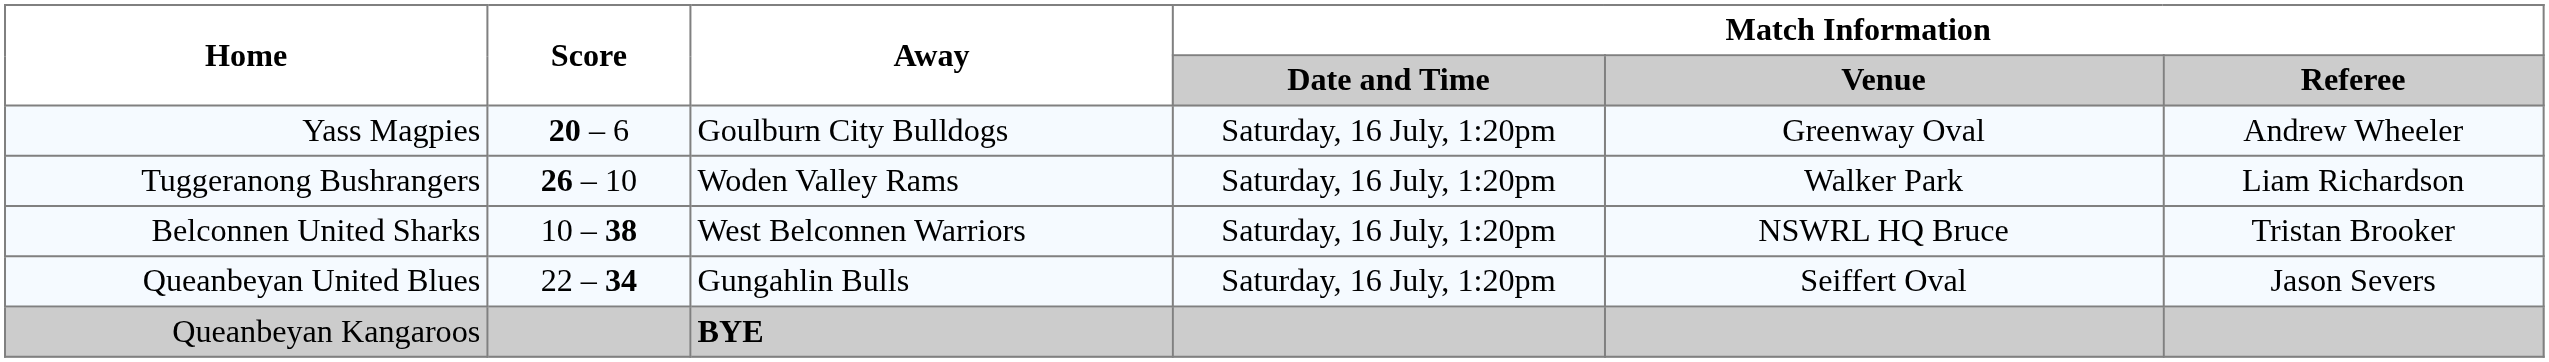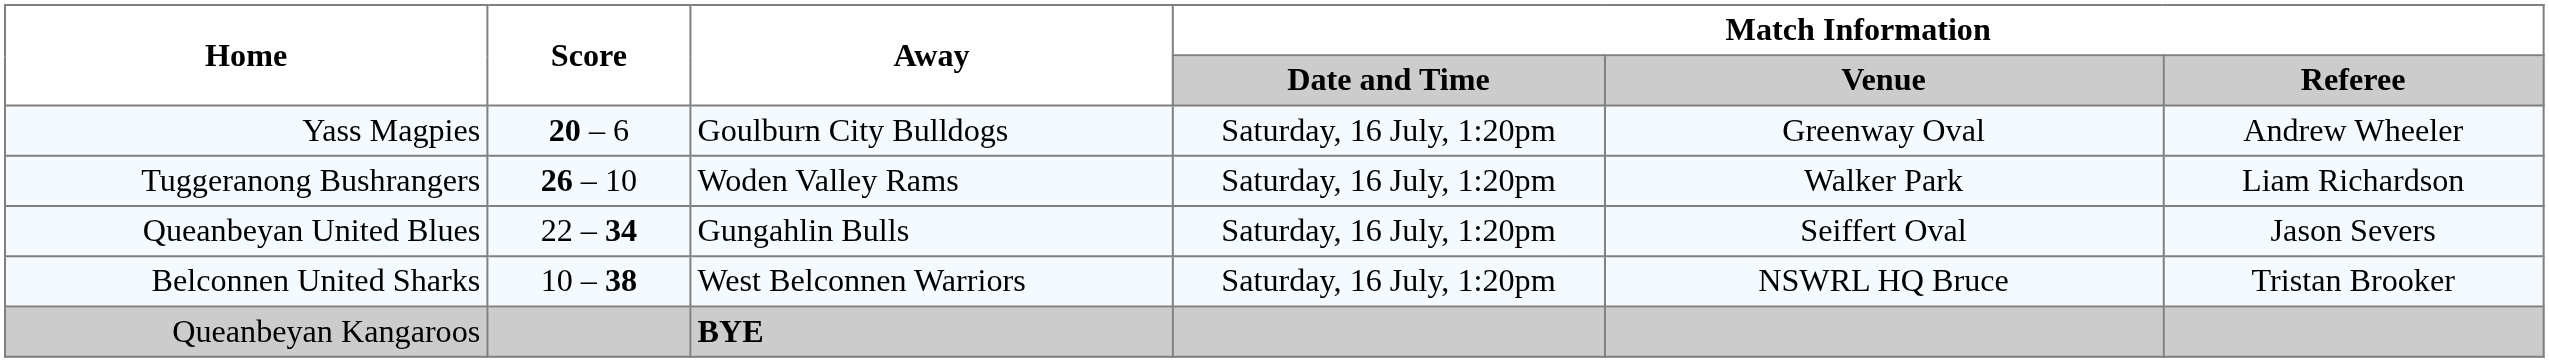 <table border="1" cellpadding="3" cellspacing="0" width="100%" style="border-collapse:collapse;  text-align:center;">
 <tr>
 <th rowspan="2" width="19%">Home</th>
 <th rowspan="2" width="8%">Score</th>
 <th rowspan="2" width="19%">Away</th>
 <th colspan="3">Match Information</th>
 </tr>
 <tr style="background:#CCCCCC">
 <th width="17%">Date and Time</th>
 <th width="22%">Venue</th>
 <th width="50%">Referee</th>
 </tr>
 <tr style="text-align:center; background:#f5faff;">
 <td align="right">Yass Magpies </td>
 <td><strong>20</strong> – 6</td>
 <td align="left"> Goulburn City Bulldogs</td>
 <td>Saturday, 16 July, 1:20pm</td>
 <td>Greenway Oval</td>
 <td>Andrew Wheeler</td>
 </tr>
 <tr style="text-align:center; background:#f5faff;">
 <td align="right">Tuggeranong Bushrangers </td>
 <td><strong>26</strong> – 10</td>
 <td align="left"> Woden Valley Rams</td>
 <td>Saturday, 16 July, 1:20pm</td>
 <td>Walker Park</td>
 <td>Liam Richardson</td>
 </tr>
 <tr style="text-align:center; background:#f5faff;">
+<td align="right">Queanbeyan United Blues </td>
+<td>22 – <strong>34</strong></td>
+<td align="left"> Gungahlin Bulls</td>
+<td>Saturday, 16 July, 1:20pm</td>
+<td>Seiffert Oval</td>
+<td>Jason Severs</td>
+</tr>
+<tr style="text-align:center; background:#f5faff;">
 <td align="right">Belconnen United Sharks </td>
 <td>10 – <strong>38</strong></td>
 <td align="left"> West Belconnen Warriors</td>
 <td>Saturday, 16 July, 1:20pm</td>
 <td>NSWRL HQ Bruce</td>
 <td>Tristan Brooker</td>
-</tr>
-<tr style="text-align:center; background:#f5faff;">
-<td align="right">Queanbeyan United Blues </td>
-<td>22 – <strong>34</strong></td>
-<td align="left"> Gungahlin Bulls</td>
-<td>Saturday, 16 July, 1:20pm</td>
-<td>Seiffert Oval</td>
-<td>Jason Severs</td>
 </tr>
 <tr style="text-align:center; background:#CCCCCC;">
 <td align="right">Queanbeyan Kangaroos </td>
 <td></td>
 <td align="left"><strong>BYE</strong></td>
 <td></td>
 <td></td>
 <td></td>
 </tr>
 </table>
